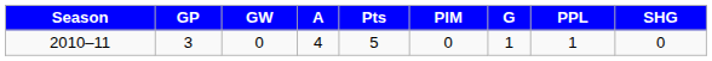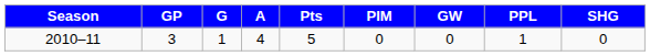 <table class="wikitable" width="80%">
 <tr align="center"  style=" background:blue;color:#FFFFFF;">
 <td><strong>Season</strong></td>
 <td><strong>GP</strong></td>
-<td><strong>GW</strong></td>
+<td><strong>G</strong></td>
 <td><strong>A</strong></td>
 <td><strong>Pts</strong></td>
 <td><strong>PIM</strong></td>
-<td><strong>G</strong></td>
+<td><strong>GW</strong></td>
 <td><strong>PPL</strong></td>
 <td><strong>SHG</strong></td>
 </tr>
 <tr align="center" bgcolor="">
 <td>2010–11</td>
 <td>3</td>
-<td>0</td>
+<td>1</td>
 <td>4</td>
 <td>5</td>
 <td>0</td>
-<td>1</td>
+<td>0</td>
 <td>1</td>
 <td>0</td>
 </tr>
 </table>
